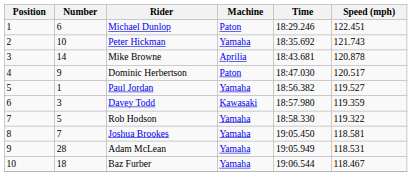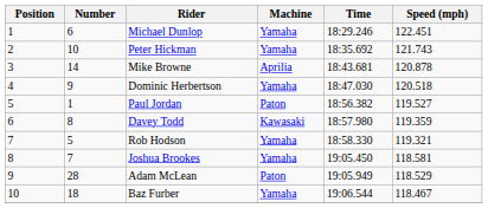 <table class="wikitable"  style="width:42em;margin-bottom:0;">
 <tr>
 <th>Position</th>
 <th>Number</th>
 <th>Rider</th>
 <th>Machine</th>
 <th>Time</th>
 <th>Speed (mph)</th>
 </tr>
 <tr>
 <td>1</td>
 <td>6</td>
 <td> <a href='#'>Michael Dunlop</a></td>
-<td><a href='#'>Paton</a></td>
+<td><a href='#'>Yamaha</a></td>
 <td>18:29.246</td>
 <td>122.451</td>
 </tr>
 <tr>
 <td>2</td>
 <td>10</td>
 <td> <a href='#'>Peter Hickman</a></td>
 <td><a href='#'>Yamaha</a></td>
 <td>18:35.692</td>
 <td>121.743</td>
 </tr>
 <tr>
 <td>3</td>
 <td>14</td>
 <td> Mike Browne</td>
 <td><a href='#'>Aprilia</a></td>
 <td>18:43.681</td>
 <td>120.878</td>
 </tr>
 <tr>
 <td>4</td>
 <td>9</td>
 <td> Dominic Herbertson</td>
-<td><a href='#'>Paton</a></td>
+<td><a href='#'>Yamaha</a></td>
 <td>18:47.030</td>
-<td>120.517</td>
+<td>120.518</td>
 </tr>
 <tr>
 <td>5</td>
 <td>1</td>
 <td> <a href='#'>Paul Jordan</a></td>
-<td><a href='#'>Yamaha</a></td>
+<td><a href='#'>Paton</a></td>
 <td>18:56.382</td>
 <td>119.527</td>
 </tr>
 <tr>
 <td>6</td>
-<td>3</td>
+<td>8</td>
 <td> <a href='#'>Davey Todd</a></td>
 <td><a href='#'>Kawasaki</a></td>
 <td>18:57.980</td>
 <td>119.359</td>
 </tr>
 <tr>
 <td>7</td>
 <td>5</td>
 <td> Rob Hodson</td>
 <td><a href='#'>Yamaha</a></td>
 <td>18:58.330</td>
-<td>119.322</td>
+<td>119.321</td>
 </tr>
 <tr>
 <td>8</td>
 <td>7</td>
 <td> <a href='#'>Joshua Brookes</a></td>
 <td><a href='#'>Yamaha</a></td>
 <td>19:05.450</td>
 <td>118.581</td>
 </tr>
 <tr>
 <td>9</td>
 <td>28</td>
 <td> Adam McLean</td>
-<td><a href='#'>Yamaha</a></td>
+<td><a href='#'>Paton</a></td>
 <td>19:05.949</td>
-<td>118.531</td>
+<td>118.529</td>
 </tr>
 <tr>
 <td>10</td>
 <td>18</td>
 <td> Baz Furber</td>
 <td><a href='#'>Yamaha</a></td>
 <td>19:06.544</td>
 <td>118.467</td>
 </tr>
 <tr>
 </tr>
 </table>
